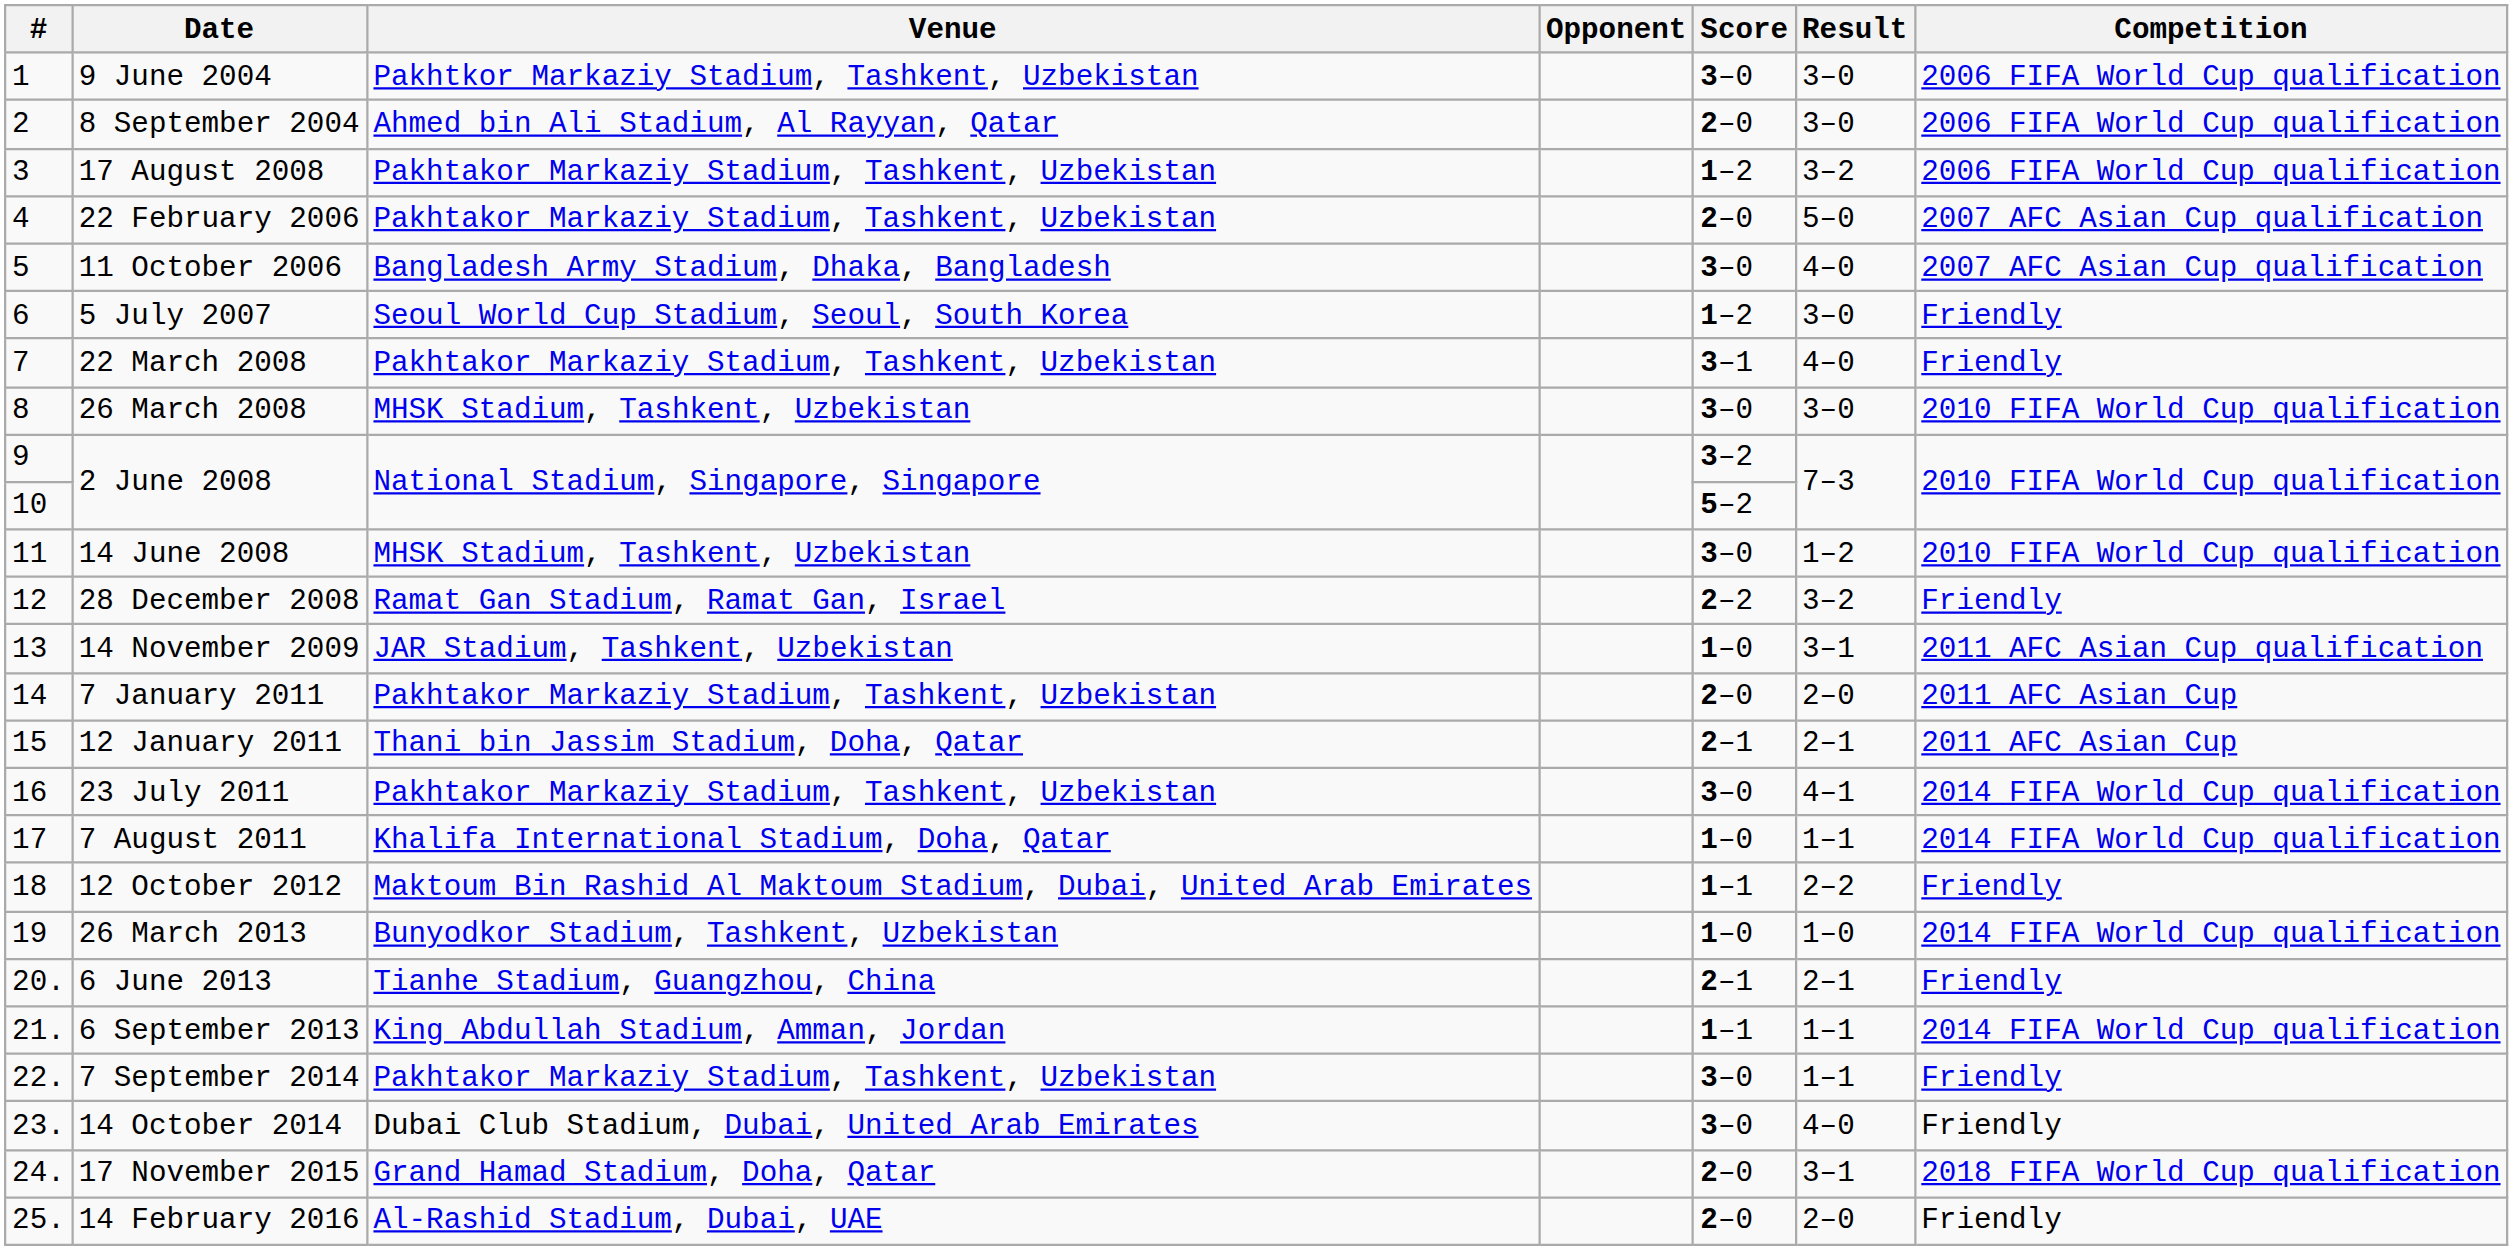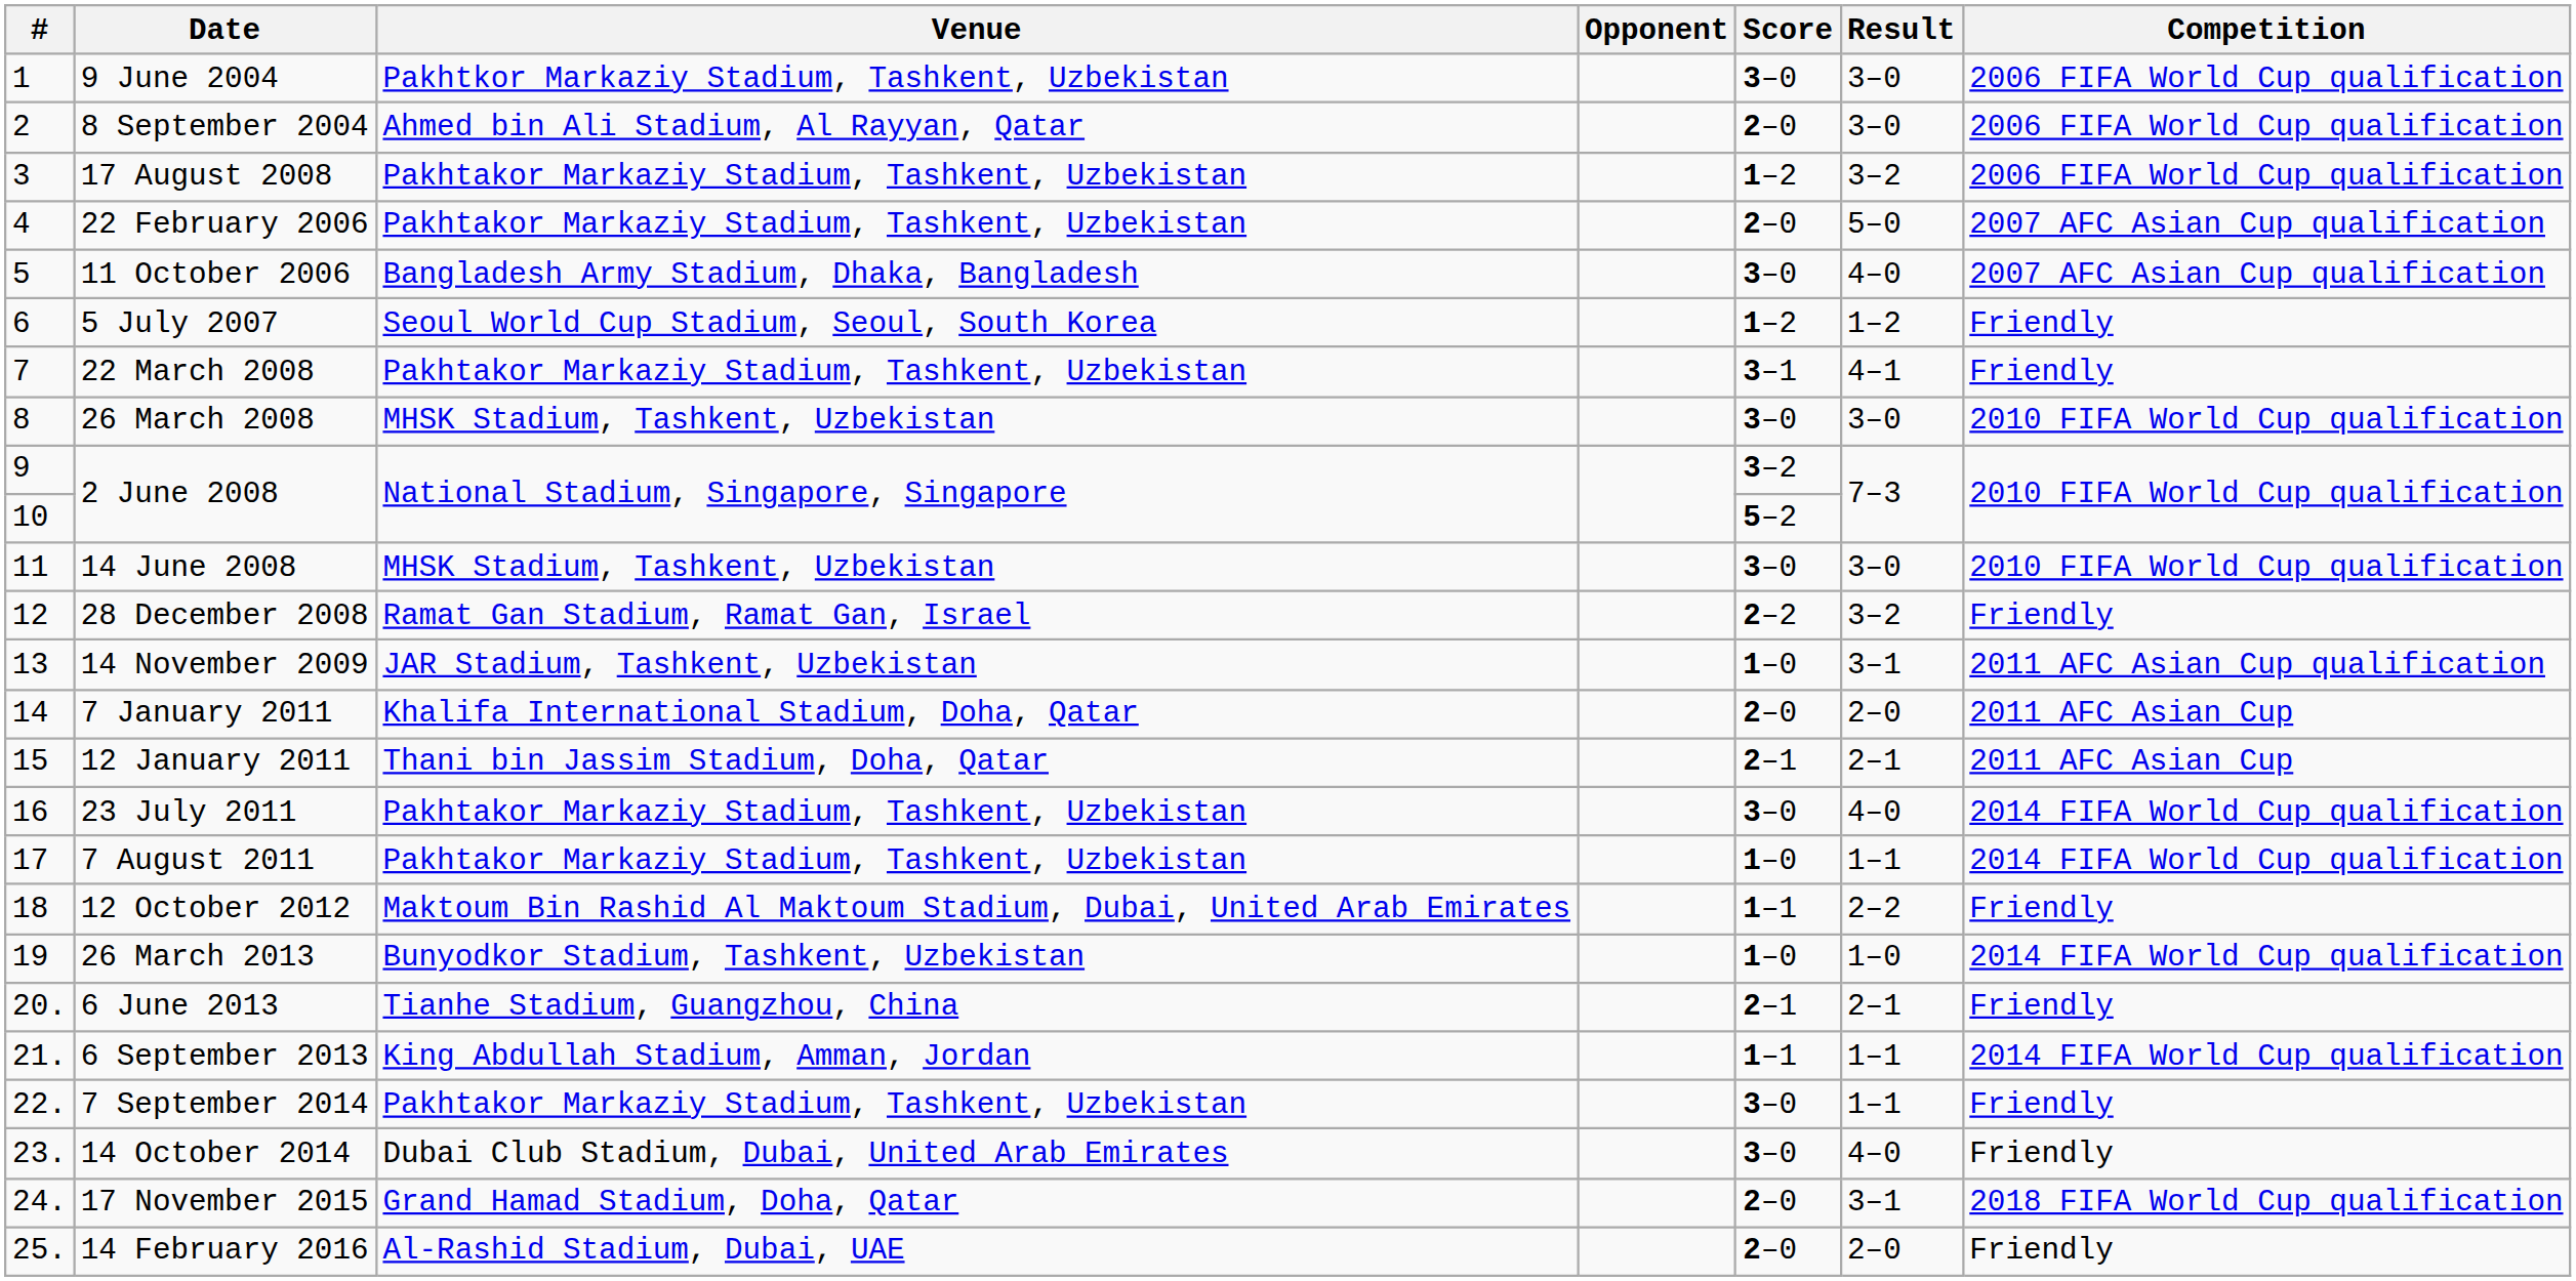 <table class="wikitable collapsible collapsed">
 <tr>
 <th>#</th>
 <th>Date</th>
 <th>Venue</th>
 <th>Opponent</th>
 <th>Score</th>
 <th>Result</th>
 <th>Competition</th>
 </tr>
 <tr>
 <td>1</td>
 <td>9 June 2004</td>
 <td><a href='#'>Pakhtkor Markaziy Stadium</a>, <a href='#'>Tashkent</a>, <a href='#'>Uzbekistan</a></td>
 <td></td>
 <td><strong>3</strong>–0</td>
 <td>3–0</td>
 <td><a href='#'>2006 FIFA World Cup qualification</a></td>
 </tr>
 <tr>
 <td>2</td>
 <td>8 September 2004</td>
 <td><a href='#'>Ahmed bin Ali Stadium</a>, <a href='#'>Al Rayyan</a>, <a href='#'>Qatar</a></td>
 <td></td>
 <td><strong>2</strong>–0</td>
 <td>3–0</td>
 <td><a href='#'>2006 FIFA World Cup qualification</a></td>
 </tr>
 <tr>
 <td>3</td>
 <td>17 August 2008</td>
 <td><a href='#'>Pakhtakor Markaziy Stadium</a>, <a href='#'>Tashkent</a>, <a href='#'>Uzbekistan</a></td>
 <td></td>
 <td><strong>1</strong>–2</td>
 <td>3–2</td>
 <td><a href='#'>2006 FIFA World Cup qualification</a></td>
 </tr>
 <tr>
 <td>4</td>
 <td>22 February 2006</td>
 <td><a href='#'>Pakhtakor Markaziy Stadium</a>, <a href='#'>Tashkent</a>, <a href='#'>Uzbekistan</a></td>
 <td></td>
 <td><strong>2</strong>–0</td>
 <td>5–0</td>
 <td><a href='#'>2007 AFC Asian Cup qualification</a></td>
 </tr>
 <tr>
 <td>5</td>
 <td>11 October 2006</td>
 <td><a href='#'>Bangladesh Army Stadium</a>, <a href='#'>Dhaka</a>, <a href='#'>Bangladesh</a></td>
 <td></td>
 <td><strong>3</strong>–0</td>
 <td>4–0</td>
 <td><a href='#'>2007 AFC Asian Cup qualification</a></td>
 </tr>
 <tr>
 <td>6</td>
 <td>5 July 2007</td>
 <td><a href='#'>Seoul World Cup Stadium</a>, <a href='#'>Seoul</a>, <a href='#'>South Korea</a></td>
 <td></td>
 <td><strong>1</strong>–2</td>
-<td>3–0</td>
+<td>1–2</td>
 <td><a href='#'>Friendly</a></td>
 </tr>
 <tr>
 <td>7</td>
 <td>22 March 2008</td>
 <td><a href='#'>Pakhtakor Markaziy Stadium</a>, <a href='#'>Tashkent</a>, <a href='#'>Uzbekistan</a></td>
 <td></td>
 <td><strong>3</strong>–1</td>
-<td>4–0</td>
+<td>4–1</td>
 <td><a href='#'>Friendly</a></td>
 </tr>
 <tr>
 <td>8</td>
 <td>26 March 2008</td>
 <td><a href='#'>MHSK Stadium</a>, <a href='#'>Tashkent</a>, <a href='#'>Uzbekistan</a></td>
 <td></td>
 <td><strong>3</strong>–0</td>
 <td>3–0</td>
 <td><a href='#'>2010 FIFA World Cup qualification</a></td>
 </tr>
 <tr>
 <td>9</td>
 <td rowspan="2">2 June 2008</td>
 <td rowspan="2"><a href='#'>National Stadium</a>, <a href='#'>Singapore</a>, <a href='#'>Singapore</a></td>
 <td rowspan="2"></td>
 <td><strong>3</strong>–2</td>
 <td rowspan="2">7–3</td>
 <td rowspan="2"><a href='#'>2010 FIFA World Cup qualification</a></td>
 </tr>
 <tr>
 <td>10</td>
 <td><strong>5</strong>–2</td>
 </tr>
 <tr>
 <td>11</td>
 <td>14 June 2008</td>
 <td><a href='#'>MHSK Stadium</a>, <a href='#'>Tashkent</a>, <a href='#'>Uzbekistan</a></td>
 <td></td>
 <td><strong>3</strong>–0</td>
-<td>1–2</td>
+<td>3–0</td>
 <td><a href='#'>2010 FIFA World Cup qualification</a></td>
 </tr>
 <tr>
 <td>12</td>
 <td>28 December 2008</td>
 <td><a href='#'>Ramat Gan Stadium</a>, <a href='#'>Ramat Gan</a>, <a href='#'>Israel</a></td>
 <td></td>
 <td><strong>2</strong>–2</td>
 <td>3–2</td>
 <td><a href='#'>Friendly</a></td>
 </tr>
 <tr>
 <td>13</td>
 <td>14 November 2009</td>
 <td><a href='#'>JAR Stadium</a>, <a href='#'>Tashkent</a>, <a href='#'>Uzbekistan</a></td>
 <td></td>
 <td><strong>1</strong>–0</td>
 <td>3–1</td>
 <td><a href='#'>2011 AFC Asian Cup qualification</a></td>
 </tr>
 <tr>
 <td>14</td>
 <td>7 January 2011</td>
-<td><a href='#'>Pakhtakor Markaziy Stadium</a>, <a href='#'>Tashkent</a>, <a href='#'>Uzbekistan</a></td>
+<td><a href='#'>Khalifa International Stadium</a>, <a href='#'>Doha</a>, <a href='#'>Qatar</a></td>
 <td></td>
 <td><strong>2</strong>–0</td>
 <td>2–0</td>
 <td><a href='#'>2011 AFC Asian Cup</a></td>
 </tr>
 <tr>
 <td>15</td>
 <td>12 January 2011</td>
 <td><a href='#'>Thani bin Jassim Stadium</a>, <a href='#'>Doha</a>, <a href='#'>Qatar</a></td>
 <td></td>
 <td><strong>2</strong>–1</td>
 <td>2–1</td>
 <td><a href='#'>2011 AFC Asian Cup</a></td>
 </tr>
 <tr>
 <td>16</td>
 <td>23 July 2011</td>
 <td><a href='#'>Pakhtakor Markaziy Stadium</a>, <a href='#'>Tashkent</a>, <a href='#'>Uzbekistan</a></td>
 <td></td>
 <td><strong>3</strong>–0</td>
-<td>4–1</td>
+<td>4–0</td>
 <td><a href='#'>2014 FIFA World Cup qualification</a></td>
 </tr>
 <tr>
 <td>17</td>
 <td>7 August 2011</td>
-<td><a href='#'>Khalifa International Stadium</a>, <a href='#'>Doha</a>, <a href='#'>Qatar</a></td>
+<td><a href='#'>Pakhtakor Markaziy Stadium</a>, <a href='#'>Tashkent</a>, <a href='#'>Uzbekistan</a></td>
 <td></td>
 <td><strong>1</strong>–0</td>
 <td>1–1</td>
 <td><a href='#'>2014 FIFA World Cup qualification</a></td>
 </tr>
 <tr>
 <td>18</td>
 <td>12 October 2012</td>
 <td><a href='#'>Maktoum Bin Rashid Al Maktoum Stadium</a>, <a href='#'>Dubai</a>, <a href='#'>United Arab Emirates</a></td>
 <td></td>
 <td><strong>1</strong>–1</td>
 <td>2–2</td>
 <td><a href='#'>Friendly</a></td>
 </tr>
 <tr>
 <td>19</td>
 <td>26 March 2013</td>
 <td><a href='#'>Bunyodkor Stadium</a>, <a href='#'>Tashkent</a>, <a href='#'>Uzbekistan</a></td>
 <td></td>
 <td><strong>1</strong>–0</td>
 <td>1–0</td>
 <td><a href='#'>2014 FIFA World Cup qualification</a></td>
 </tr>
 <tr>
 <td>20.</td>
 <td>6 June 2013</td>
 <td><a href='#'>Tianhe Stadium</a>, <a href='#'>Guangzhou</a>, <a href='#'>China</a></td>
 <td></td>
 <td><strong>2</strong>–1</td>
 <td>2–1</td>
 <td><a href='#'>Friendly</a></td>
 </tr>
 <tr>
 <td>21.</td>
 <td>6 September 2013</td>
 <td><a href='#'>King Abdullah Stadium</a>, <a href='#'>Amman</a>, <a href='#'>Jordan</a></td>
 <td></td>
 <td><strong>1</strong>–1</td>
 <td>1–1</td>
 <td><a href='#'>2014 FIFA World Cup qualification</a></td>
 </tr>
 <tr>
 <td>22.</td>
 <td>7 September 2014</td>
 <td><a href='#'>Pakhtakor Markaziy Stadium</a>, <a href='#'>Tashkent</a>, <a href='#'>Uzbekistan</a></td>
 <td></td>
 <td><strong>3</strong>–0</td>
 <td>1–1</td>
 <td><a href='#'>Friendly</a></td>
 </tr>
 <tr>
 <td>23.</td>
 <td>14 October 2014</td>
 <td>Dubai Club Stadium, <a href='#'>Dubai</a>, <a href='#'>United Arab Emirates</a></td>
 <td></td>
 <td><strong>3</strong>–0</td>
 <td>4–0</td>
 <td>Friendly</td>
 </tr>
 <tr>
 <td>24.</td>
 <td>17 November 2015</td>
 <td><a href='#'>Grand Hamad Stadium</a>, <a href='#'>Doha</a>, <a href='#'>Qatar</a></td>
 <td></td>
 <td><strong>2</strong>–0</td>
 <td>3–1</td>
 <td><a href='#'>2018 FIFA World Cup qualification</a></td>
 </tr>
 <tr>
 <td>25.</td>
 <td>14 February 2016</td>
 <td><a href='#'>Al-Rashid Stadium</a>, <a href='#'>Dubai</a>, <a href='#'>UAE</a></td>
 <td></td>
 <td><strong>2</strong>–0</td>
 <td>2–0</td>
 <td>Friendly</td>
 </tr>
 </table>
